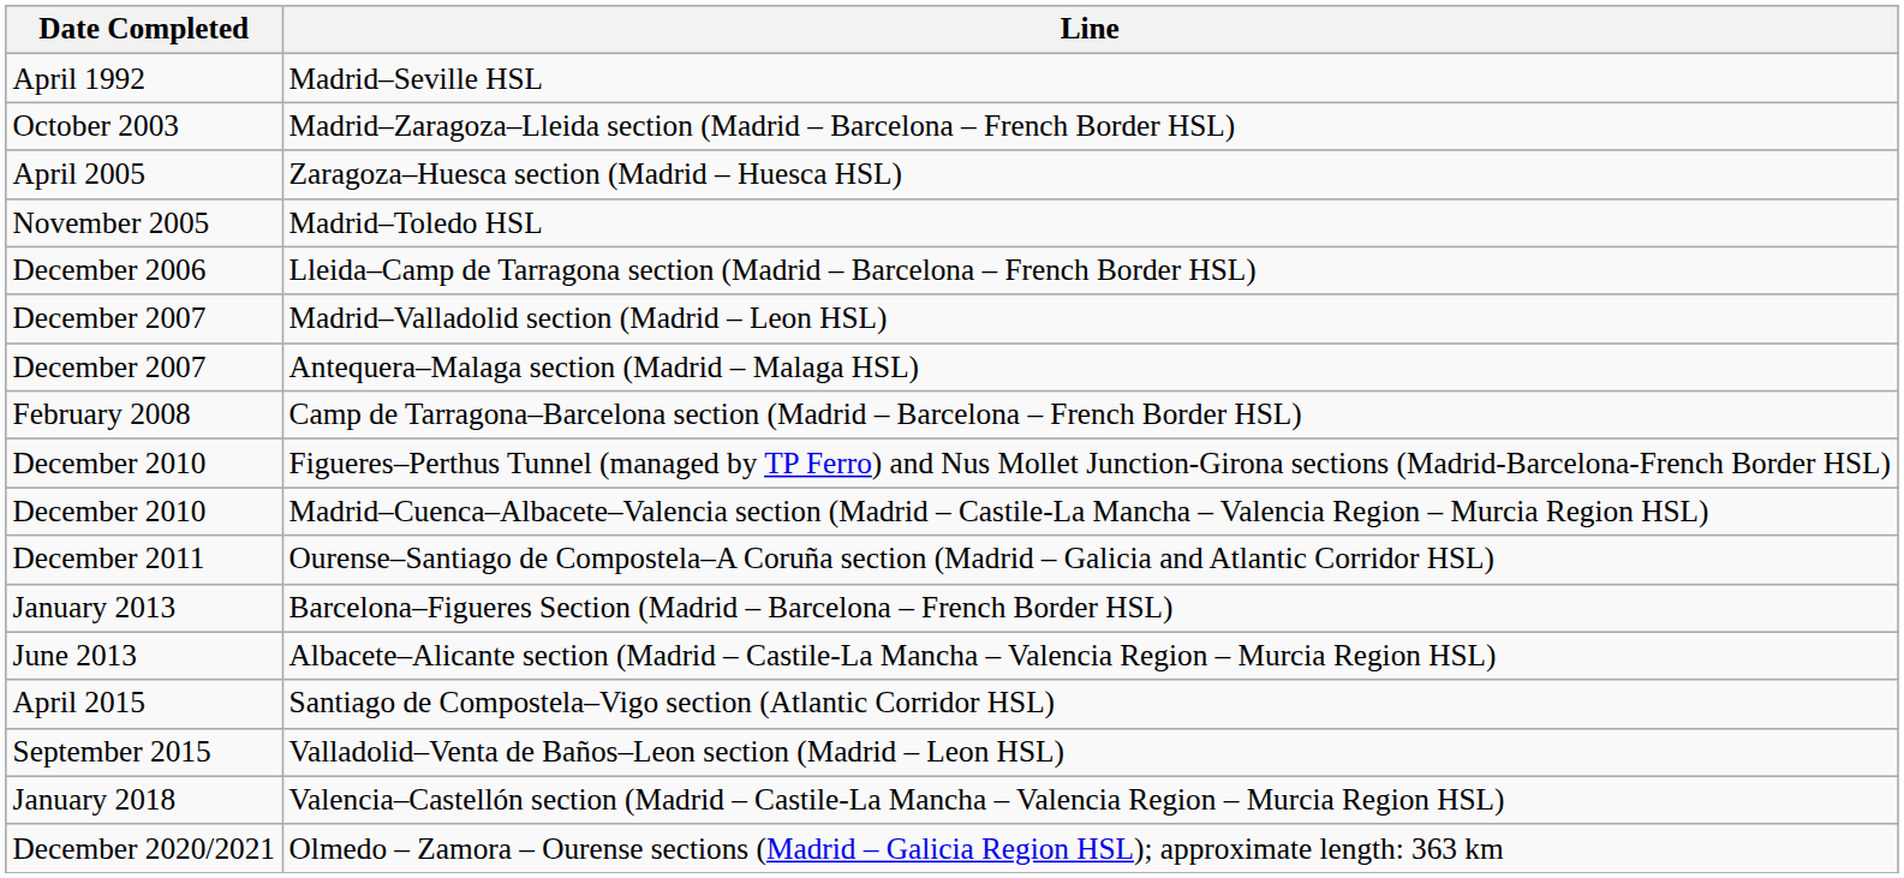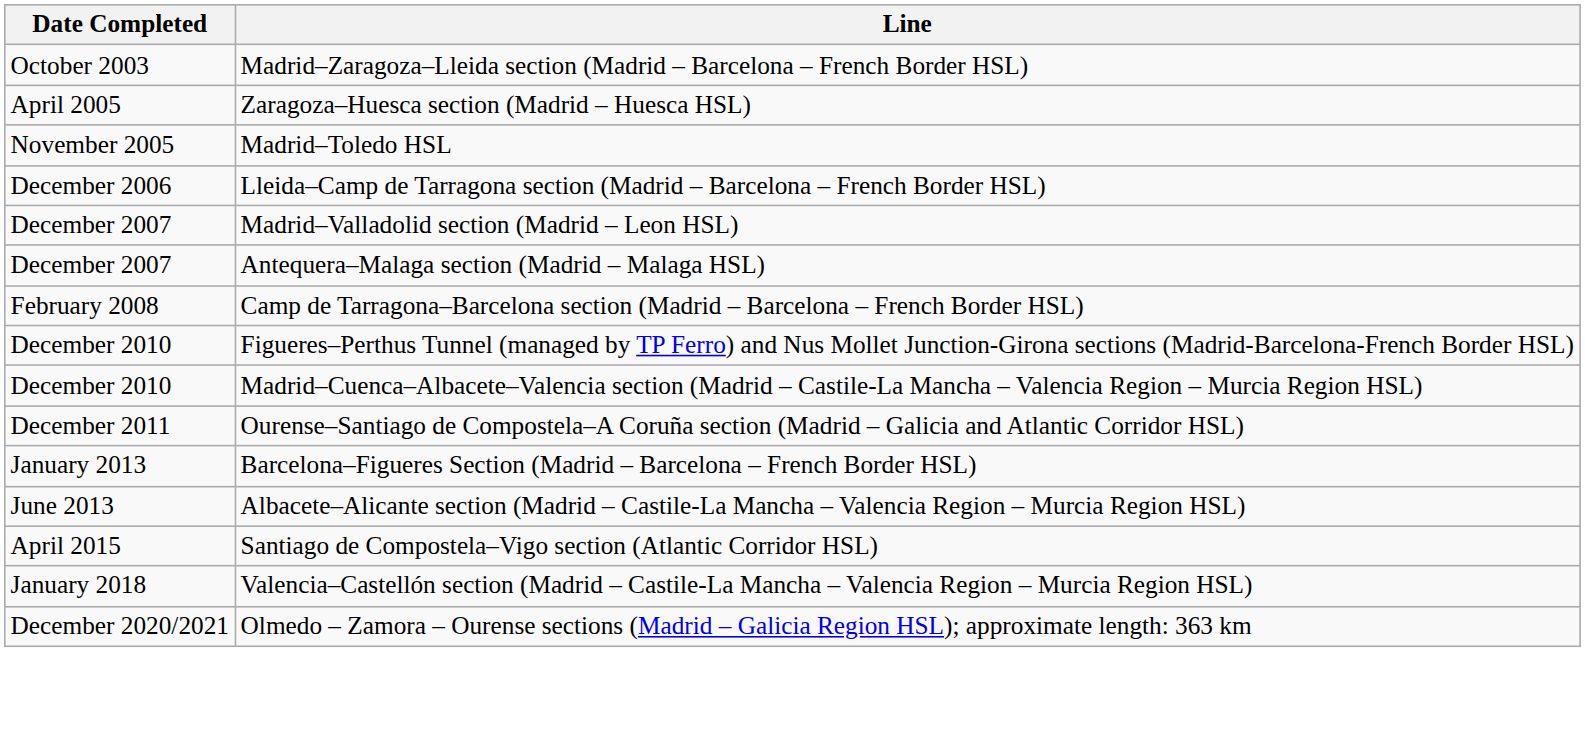 <table class="wikitable sortable">
 <tr>
 <th>Date Completed</th>
 <th>Line</th>
-</tr>
-<tr>
-<td>April 1992</td>
-<td>Madrid–Seville HSL</td>
 </tr>
 <tr>
 <td>October 2003</td>
 <td>Madrid–Zaragoza–Lleida section (Madrid – Barcelona – French Border HSL)</td>
 </tr>
 <tr>
 <td>April 2005</td>
 <td>Zaragoza–Huesca section (Madrid – Huesca HSL)</td>
 </tr>
 <tr>
 <td>November 2005</td>
 <td>Madrid–Toledo HSL</td>
 </tr>
 <tr>
 <td>December 2006</td>
 <td>Lleida–Camp de Tarragona section (Madrid – Barcelona – French Border HSL)</td>
 </tr>
 <tr>
 <td>December 2007</td>
 <td>Madrid–Valladolid section (Madrid – Leon HSL)</td>
 </tr>
 <tr>
 <td>December 2007</td>
 <td>Antequera–Malaga section (Madrid – Malaga HSL)</td>
 </tr>
 <tr>
 <td>February 2008</td>
 <td>Camp de Tarragona–Barcelona section (Madrid – Barcelona – French Border HSL)</td>
 </tr>
 <tr>
 <td>December 2010</td>
 <td>Figueres–Perthus Tunnel (managed by <a href='#'>TP Ferro</a>) and Nus Mollet Junction-Girona sections (Madrid-Barcelona-French Border HSL)</td>
 </tr>
 <tr>
 <td>December 2010</td>
 <td>Madrid–Cuenca–Albacete–Valencia section (Madrid – Castile-La Mancha – Valencia Region – Murcia Region HSL)</td>
 </tr>
 <tr>
 <td>December 2011</td>
 <td>Ourense–Santiago de Compostela–A Coruña section (Madrid – Galicia and Atlantic Corridor HSL)</td>
 </tr>
 <tr>
 <td>January 2013</td>
 <td>Barcelona–Figueres Section (Madrid – Barcelona – French Border HSL)</td>
 </tr>
 <tr>
 <td>June 2013</td>
 <td>Albacete–Alicante section (Madrid – Castile-La Mancha – Valencia Region – Murcia Region HSL)</td>
 </tr>
 <tr>
 <td>April 2015</td>
 <td>Santiago de Compostela–Vigo section (Atlantic Corridor HSL)</td>
 </tr>
 <tr>
-<td>September 2015</td>
-<td>Valladolid–Venta de Baños–Leon section (Madrid – Leon HSL)</td>
-</tr>
-<tr>
 <td>January 2018</td>
 <td>Valencia–Castellón section (Madrid – Castile-La Mancha – Valencia Region – Murcia Region HSL)</td>
 </tr>
 <tr>
 <td>December 2020/2021</td>
 <td>Olmedo – Zamora – Ourense sections (<a href='#'>Madrid – Galicia Region HSL</a>); approximate length: 363 km</td>
 </tr>
 </table>
